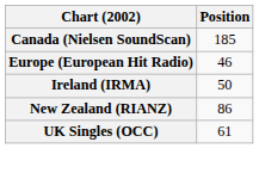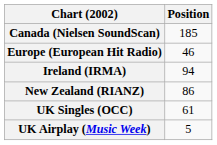 <table class="wikitable sortable plainrowheaders" style="text-align:center">
 <tr>
 <th>Chart (2002)</th>
 <th>Position</th>
 </tr>
 <tr>
 <th scope="row">Canada (Nielsen SoundScan)</th>
 <td>185</td>
 </tr>
 <tr>
 <th scope="row">Europe (European Hit Radio)</th>
 <td>46</td>
 </tr>
 <tr>
 <th scope="row">Ireland (IRMA)</th>
-<td>50</td>
+<td>94</td>
 </tr>
 <tr>
 <th scope="row">New Zealand (RIANZ)</th>
 <td>86</td>
 </tr>
 <tr>
 <th scope="row">UK Singles (OCC)</th>
 <td>61</td>
 </tr>
+<tr>
+<th scope="row">UK Airplay (<em><a href='#'>Music Week</a></em>)</th>
+<td>5</td>
+</tr>
 </table>
